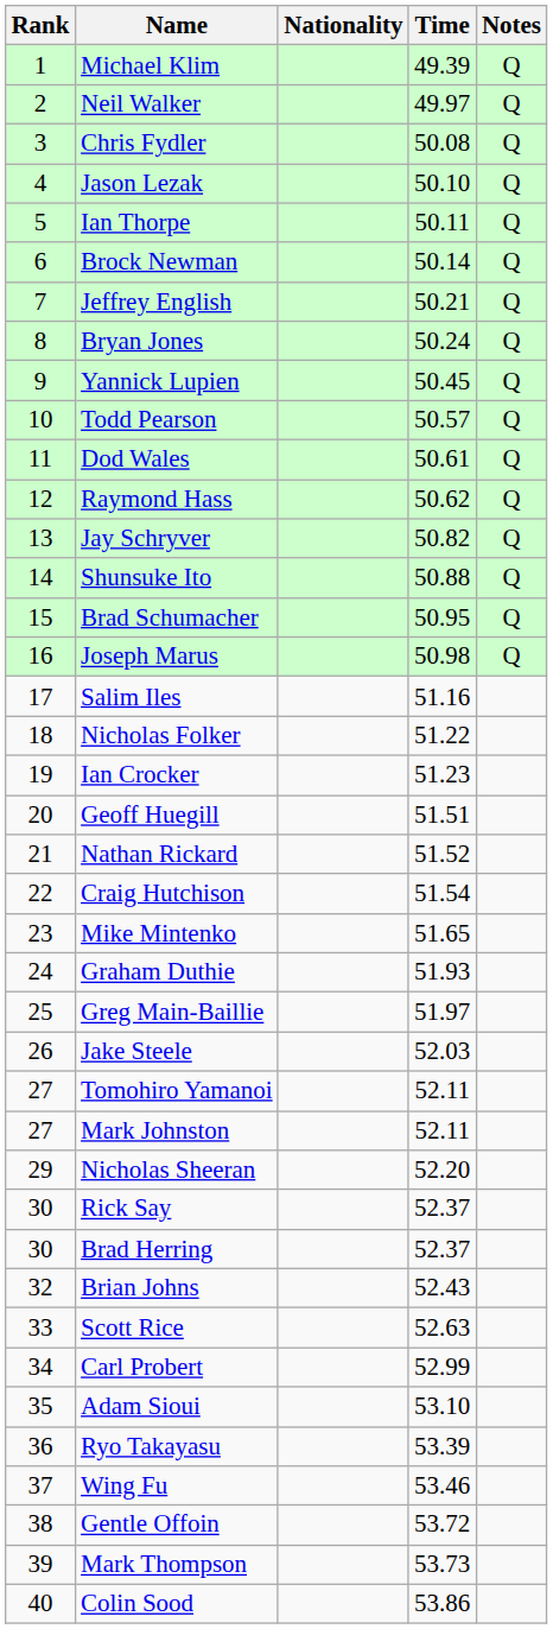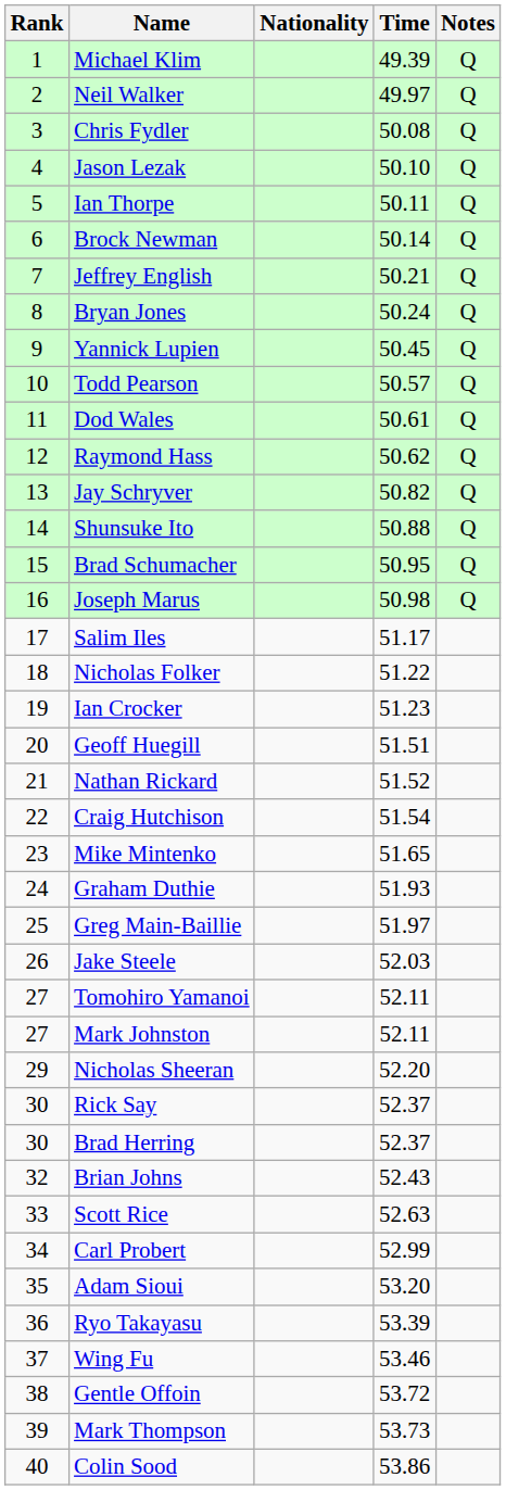 <table class="wikitable sortable" style="text-align:center">
 <tr>
 <th>Rank</th>
 <th>Name</th>
 <th>Nationality</th>
 <th>Time</th>
 <th>Notes</th>
 </tr>
 <tr bgcolor=ccffcc>
 <td>1</td>
 <td align=left><a href='#'>Michael Klim</a></td>
 <td align=left></td>
 <td>49.39</td>
 <td>Q</td>
 </tr>
 <tr bgcolor=ccffcc>
 <td>2</td>
 <td align=left><a href='#'>Neil Walker</a></td>
 <td align=left></td>
 <td>49.97</td>
 <td>Q</td>
 </tr>
 <tr bgcolor=ccffcc>
 <td>3</td>
 <td align=left><a href='#'>Chris Fydler</a></td>
 <td align=left></td>
 <td>50.08</td>
 <td>Q</td>
 </tr>
 <tr bgcolor=ccffcc>
 <td>4</td>
 <td align=left><a href='#'>Jason Lezak</a></td>
 <td align=left></td>
 <td>50.10</td>
 <td>Q</td>
 </tr>
 <tr bgcolor=ccffcc>
 <td>5</td>
 <td align=left><a href='#'>Ian Thorpe</a></td>
 <td align=left></td>
 <td>50.11</td>
 <td>Q</td>
 </tr>
 <tr bgcolor=ccffcc>
 <td>6</td>
 <td align=left><a href='#'>Brock Newman</a></td>
 <td align=left></td>
 <td>50.14</td>
 <td>Q</td>
 </tr>
 <tr bgcolor=ccffcc>
 <td>7</td>
 <td align=left><a href='#'>Jeffrey English</a></td>
 <td align=left></td>
 <td>50.21</td>
 <td>Q</td>
 </tr>
 <tr bgcolor=ccffcc>
 <td>8</td>
 <td align=left><a href='#'>Bryan Jones</a></td>
 <td align=left></td>
 <td>50.24</td>
 <td>Q</td>
 </tr>
 <tr bgcolor=ccffcc>
 <td>9</td>
 <td align=left><a href='#'>Yannick Lupien</a></td>
 <td align=left></td>
 <td>50.45</td>
 <td>Q</td>
 </tr>
 <tr bgcolor=ccffcc>
 <td>10</td>
 <td align=left><a href='#'>Todd Pearson</a></td>
 <td align=left></td>
 <td>50.57</td>
 <td>Q</td>
 </tr>
 <tr bgcolor=ccffcc>
 <td>11</td>
 <td align=left><a href='#'>Dod Wales</a></td>
 <td align=left></td>
 <td>50.61</td>
 <td>Q</td>
 </tr>
 <tr bgcolor=ccffcc>
 <td>12</td>
 <td align=left><a href='#'>Raymond Hass</a></td>
 <td align=left></td>
 <td>50.62</td>
 <td>Q</td>
 </tr>
 <tr bgcolor=ccffcc>
 <td>13</td>
 <td align=left><a href='#'>Jay Schryver</a></td>
 <td align=left></td>
 <td>50.82</td>
 <td>Q</td>
 </tr>
 <tr bgcolor=ccffcc>
 <td>14</td>
 <td align=left><a href='#'>Shunsuke Ito</a></td>
 <td align=left></td>
 <td>50.88</td>
 <td>Q</td>
 </tr>
 <tr bgcolor=ccffcc>
 <td>15</td>
 <td align=left><a href='#'>Brad Schumacher</a></td>
 <td align=left></td>
 <td>50.95</td>
 <td>Q</td>
 </tr>
 <tr bgcolor=ccffcc>
 <td>16</td>
 <td align=left><a href='#'>Joseph Marus</a></td>
 <td align=left></td>
 <td>50.98</td>
 <td>Q</td>
 </tr>
 <tr>
 <td>17</td>
 <td align=left><a href='#'>Salim Iles</a></td>
 <td align=left></td>
-<td>51.16</td>
+<td>51.17</td>
 <td></td>
 </tr>
 <tr>
 <td>18</td>
 <td align=left><a href='#'>Nicholas Folker</a></td>
 <td align=left></td>
 <td>51.22</td>
 <td></td>
 </tr>
 <tr>
 <td>19</td>
 <td align=left><a href='#'>Ian Crocker</a></td>
 <td align=left></td>
 <td>51.23</td>
 <td></td>
 </tr>
 <tr>
 <td>20</td>
 <td align=left><a href='#'>Geoff Huegill</a></td>
 <td align=left></td>
 <td>51.51</td>
 <td></td>
 </tr>
 <tr>
 <td>21</td>
 <td align=left><a href='#'>Nathan Rickard</a></td>
 <td align=left></td>
 <td>51.52</td>
 <td></td>
 </tr>
 <tr>
 <td>22</td>
 <td align=left><a href='#'>Craig Hutchison</a></td>
 <td align=left></td>
 <td>51.54</td>
 <td></td>
 </tr>
 <tr>
 <td>23</td>
 <td align=left><a href='#'>Mike Mintenko</a></td>
 <td align=left></td>
 <td>51.65</td>
 <td></td>
 </tr>
 <tr>
 <td>24</td>
 <td align=left><a href='#'>Graham Duthie</a></td>
 <td align=left></td>
 <td>51.93</td>
 <td></td>
 </tr>
 <tr>
 <td>25</td>
 <td align=left><a href='#'>Greg Main-Baillie</a></td>
 <td align=left></td>
 <td>51.97</td>
 <td></td>
 </tr>
 <tr>
 <td>26</td>
 <td align=left><a href='#'>Jake Steele</a></td>
 <td align=left></td>
 <td>52.03</td>
 <td></td>
 </tr>
 <tr>
 <td>27</td>
 <td align=left><a href='#'>Tomohiro Yamanoi</a></td>
 <td align=left></td>
 <td>52.11</td>
 <td></td>
 </tr>
 <tr>
 <td>27</td>
 <td align=left><a href='#'>Mark Johnston</a></td>
 <td align=left></td>
 <td>52.11</td>
 <td></td>
 </tr>
 <tr>
 <td>29</td>
 <td align=left><a href='#'>Nicholas Sheeran</a></td>
 <td align=left></td>
 <td>52.20</td>
 <td></td>
 </tr>
 <tr>
 <td>30</td>
 <td align=left><a href='#'>Rick Say</a></td>
 <td align=left></td>
 <td>52.37</td>
 <td></td>
 </tr>
 <tr>
 <td>30</td>
 <td align=left><a href='#'>Brad Herring</a></td>
 <td align=left></td>
 <td>52.37</td>
 <td></td>
 </tr>
 <tr>
 <td>32</td>
 <td align=left><a href='#'>Brian Johns</a></td>
 <td align=left></td>
 <td>52.43</td>
 <td></td>
 </tr>
 <tr>
 <td>33</td>
 <td align=left><a href='#'>Scott Rice</a></td>
 <td align=left></td>
 <td>52.63</td>
 <td></td>
 </tr>
 <tr>
 <td>34</td>
 <td align=left><a href='#'>Carl Probert</a></td>
 <td align=left></td>
 <td>52.99</td>
 <td></td>
 </tr>
 <tr>
 <td>35</td>
 <td align=left><a href='#'>Adam Sioui</a></td>
 <td align=left></td>
-<td>53.10</td>
+<td>53.20</td>
 <td></td>
 </tr>
 <tr>
 <td>36</td>
 <td align=left><a href='#'>Ryo Takayasu</a></td>
 <td align=left></td>
 <td>53.39</td>
 <td></td>
 </tr>
 <tr>
 <td>37</td>
 <td align=left><a href='#'>Wing Fu</a></td>
 <td align=left></td>
 <td>53.46</td>
 <td></td>
 </tr>
 <tr>
 <td>38</td>
 <td align=left><a href='#'>Gentle Offoin</a></td>
 <td align=left></td>
 <td>53.72</td>
 <td></td>
 </tr>
 <tr>
 <td>39</td>
 <td align=left><a href='#'>Mark Thompson</a></td>
 <td align=left></td>
 <td>53.73</td>
 <td></td>
 </tr>
 <tr>
 <td>40</td>
 <td align=left><a href='#'>Colin Sood</a></td>
 <td align=left></td>
 <td>53.86</td>
 <td></td>
 </tr>
 </table>
